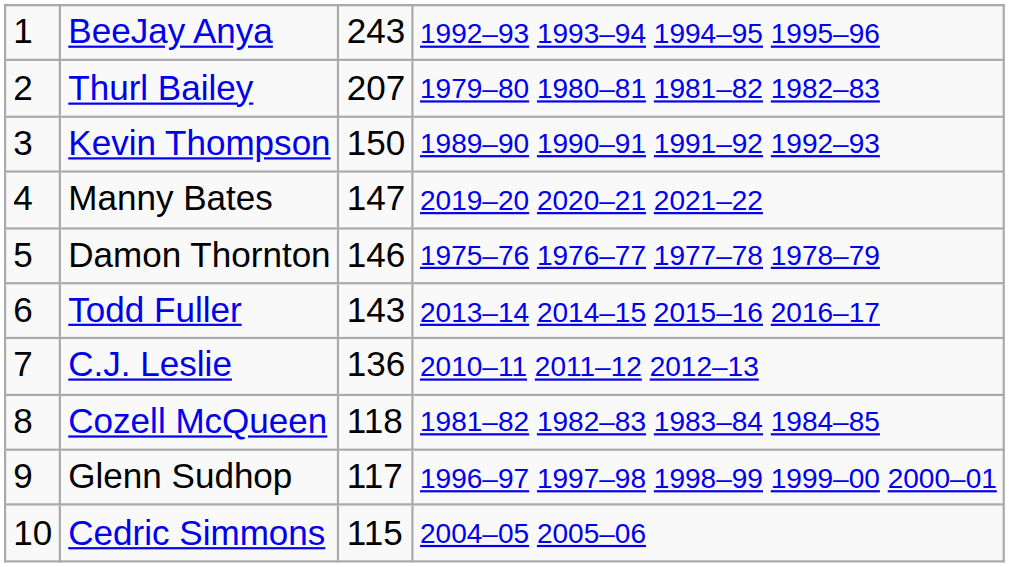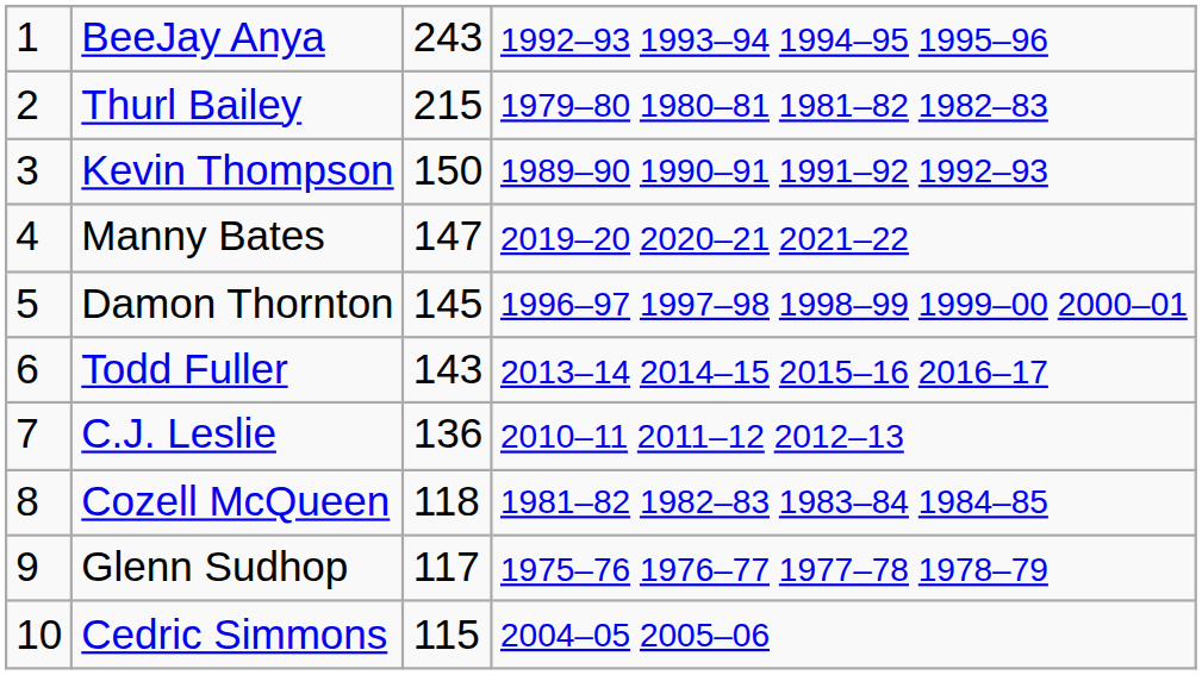 <table class="wikitable">
 <tr>
 </tr>
 <tr>
 <td>1</td>
 <td><a href='#'>BeeJay Anya</a></td>
 <td>243</td>
 <td style="font-size:80%;"><a href='#'>1992–93</a> <a href='#'>1993–94</a> <a href='#'>1994–95</a> <a href='#'>1995–96</a></td>
 </tr>
 <tr>
 <td>2</td>
 <td><a href='#'>Thurl Bailey</a></td>
-<td>207</td>
+<td>215</td>
 <td style="font-size:80%;"><a href='#'>1979–80</a> <a href='#'>1980–81</a> <a href='#'>1981–82</a> <a href='#'>1982–83</a></td>
 </tr>
 <tr>
 <td>3</td>
 <td><a href='#'>Kevin Thompson</a></td>
 <td>150</td>
 <td style="font-size:80%;"><a href='#'>1989–90</a> <a href='#'>1990–91</a> <a href='#'>1991–92</a> <a href='#'>1992–93</a></td>
 </tr>
 <tr>
 <td>4</td>
 <td>Manny Bates</td>
 <td>147</td>
 <td style="font-size:80%;"><a href='#'>2019–20</a> <a href='#'>2020–21</a> <a href='#'>2021–22</a></td>
 </tr>
 <tr>
 <td>5</td>
 <td>Damon Thornton</td>
-<td>146</td>
-<td style="font-size:80%;"><a href='#'>1975–76</a> <a href='#'>1976–77</a> <a href='#'>1977–78</a> <a href='#'>1978–79</a></td>
+<td>145</td>
+<td style="font-size:80%;"><a href='#'>1996–97</a> <a href='#'>1997–98</a> <a href='#'>1998–99</a> <a href='#'>1999–00</a> <a href='#'>2000–01</a></td>
 </tr>
 <tr>
 <td>6</td>
 <td><a href='#'>Todd Fuller</a></td>
 <td>143</td>
 <td style="font-size:80%;"><a href='#'>2013–14</a> <a href='#'>2014–15</a> <a href='#'>2015–16</a> <a href='#'>2016–17</a></td>
 </tr>
 <tr>
 <td>7</td>
 <td><a href='#'>C.J. Leslie</a></td>
 <td>136</td>
 <td style="font-size:80%;"><a href='#'>2010–11</a> <a href='#'>2011–12</a> <a href='#'>2012–13</a></td>
 </tr>
 <tr>
 <td>8</td>
 <td><a href='#'>Cozell McQueen</a></td>
 <td>118</td>
 <td style="font-size:80%;"><a href='#'>1981–82</a> <a href='#'>1982–83</a> <a href='#'>1983–84</a> <a href='#'>1984–85</a></td>
 </tr>
 <tr>
 <td>9</td>
 <td>Glenn Sudhop</td>
 <td>117</td>
-<td style="font-size:80%;"><a href='#'>1996–97</a> <a href='#'>1997–98</a> <a href='#'>1998–99</a> <a href='#'>1999–00</a> <a href='#'>2000–01</a></td>
+<td style="font-size:80%;"><a href='#'>1975–76</a> <a href='#'>1976–77</a> <a href='#'>1977–78</a> <a href='#'>1978–79</a></td>
 </tr>
 <tr>
 <td>10</td>
 <td><a href='#'>Cedric Simmons</a></td>
 <td>115</td>
 <td style="font-size:80%;"><a href='#'>2004–05</a> <a href='#'>2005–06</a></td>
 </tr>
 </table>
